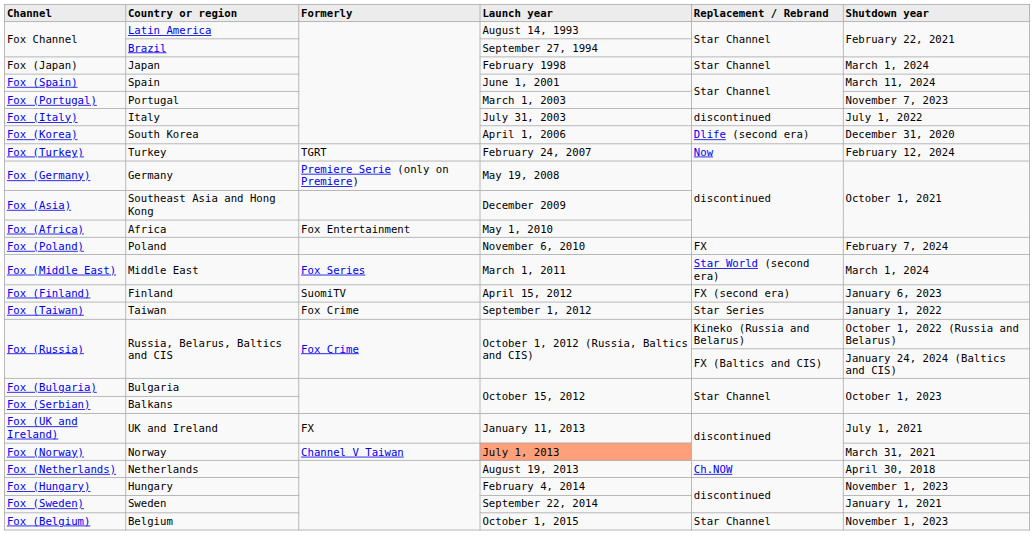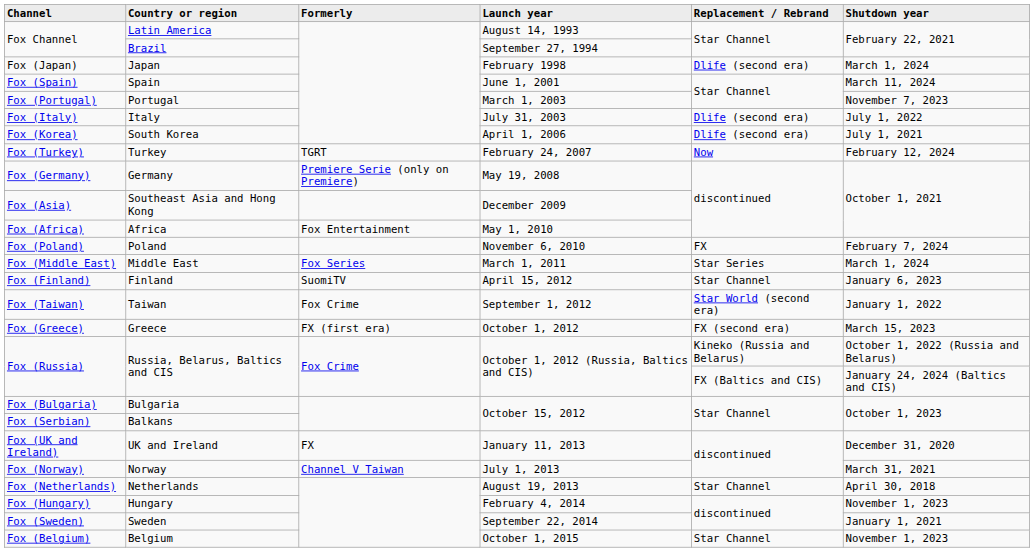 <table class="sortable wikitable">
 <tr bgcolor="#ececec">
 <td><strong>Channel</strong></td>
 <td><strong>Country or region</strong></td>
 <td><strong>Formerly</strong></td>
 <td><strong>Launch year</strong></td>
 <td><strong>Replacement / Rebrand</strong></td>
 <td><strong>Shutdown year</strong></td>
 </tr>
 <tr>
 <td rowspan="2">Fox Channel</td>
 <td><a href='#'>Latin America</a></td>
 <td rowspan="7"></td>
 <td>August 14, 1993</td>
 <td rowspan="2">Star Channel</td>
 <td rowspan="2">February 22, 2021</td>
 </tr>
 <tr>
 <td><a href='#'>Brazil</a></td>
 <td>September 27, 1994</td>
 </tr>
 <tr>
 <td>Fox (Japan)</td>
 <td>Japan</td>
 <td>February 1998</td>
-<td>Star Channel</td>
+<td><a href='#'>Dlife</a> (second era)</td>
 <td>March 1, 2024</td>
 </tr>
 <tr>
 <td><a href='#'>Fox (Spain)</a></td>
 <td>Spain</td>
 <td>June 1, 2001</td>
 <td rowspan="2">Star Channel</td>
 <td>March 11, 2024</td>
 </tr>
 <tr>
 <td><a href='#'>Fox (Portugal)</a></td>
 <td>Portugal</td>
 <td>March 1, 2003</td>
 <td>November 7, 2023</td>
 </tr>
 <tr>
 <td><a href='#'>Fox (Italy)</a></td>
 <td>Italy</td>
 <td>July 31, 2003</td>
-<td>discontinued</td>
+<td><a href='#'>Dlife</a> (second era)</td>
 <td>July 1, 2022</td>
 </tr>
 <tr>
 <td><a href='#'>Fox (Korea)</a></td>
 <td>South Korea</td>
 <td>April 1, 2006</td>
 <td><a href='#'>Dlife</a> (second era)</td>
-<td>December 31, 2020</td>
+<td>July 1, 2021</td>
 </tr>
 <tr>
 <td><a href='#'>Fox (Turkey)</a></td>
 <td>Turkey</td>
 <td>TGRT</td>
 <td>February 24, 2007</td>
 <td><a href='#'>Now</a></td>
 <td>February 12, 2024</td>
 </tr>
 <tr>
 <td><a href='#'>Fox (Germany)</a></td>
 <td>Germany</td>
 <td><a href='#'>Premiere Serie</a> (only on <a href='#'>Premiere</a>)</td>
 <td>May 19, 2008</td>
 <td rowspan="3">discontinued</td>
 <td rowspan="3">October 1, 2021</td>
 </tr>
 <tr>
 <td><a href='#'>Fox (Asia)</a></td>
 <td>Southeast Asia and Hong Kong</td>
 <td></td>
 <td>December 2009</td>
 </tr>
 <tr>
 <td><a href='#'>Fox (Africa)</a></td>
 <td>Africa</td>
 <td>Fox Entertainment</td>
 <td>May 1, 2010</td>
 </tr>
 <tr>
 <td><a href='#'>Fox (Poland)</a></td>
 <td>Poland</td>
 <td></td>
 <td>November 6, 2010</td>
 <td>FX</td>
 <td>February 7, 2024</td>
 </tr>
 <tr>
 <td><a href='#'>Fox (Middle East)</a></td>
 <td>Middle East</td>
 <td><a href='#'>Fox Series</a></td>
 <td>March 1, 2011</td>
-<td><a href='#'>Star World</a> (second era)</td>
+<td>Star Series</td>
 <td>March 1, 2024</td>
 </tr>
 <tr>
 <td><a href='#'>Fox (Finland)</a></td>
 <td>Finland</td>
 <td>SuomiTV</td>
 <td>April 15, 2012</td>
-<td>FX (second era)</td>
+<td>Star Channel</td>
 <td>January 6, 2023</td>
 </tr>
 <tr>
 <td><a href='#'>Fox (Taiwan)</a></td>
 <td>Taiwan</td>
 <td>Fox Crime</td>
 <td>September 1, 2012</td>
-<td>Star Series</td>
+<td><a href='#'>Star World</a> (second era)</td>
 <td>January 1, 2022</td>
+</tr>
+<tr>
+<td><a href='#'>Fox (Greece)</a></td>
+<td>Greece</td>
+<td>FX (first era)</td>
+<td>October 1, 2012</td>
+<td>FX (second era)</td>
+<td>March 15, 2023</td>
 </tr>
 <tr>
 <td rowspan="2"><a href='#'>Fox (Russia)</a></td>
 <td rowspan="2">Russia, Belarus, Baltics and CIS</td>
 <td rowspan="2"><a href='#'>Fox Crime</a></td>
 <td rowspan="2">October 1, 2012 (Russia, Baltics and CIS)</td>
 <td>Kineko (Russia and Belarus)</td>
 <td>October 1, 2022 (Russia and Belarus)</td>
 </tr>
 <tr>
 <td>FX (Baltics and CIS)</td>
 <td>January 24, 2024 (Baltics and CIS)</td>
 </tr>
 <tr>
 <td><a href='#'>Fox (Bulgaria)</a></td>
 <td>Bulgaria</td>
 <td rowspan="2"></td>
 <td rowspan="2">October 15, 2012</td>
 <td rowspan="2">Star Channel</td>
 <td rowspan="2">October 1, 2023</td>
 </tr>
 <tr>
 <td><a href='#'>Fox (Serbian)</a></td>
 <td>Balkans</td>
 </tr>
 <tr>
 <td><a href='#'>Fox (UK and Ireland)</a></td>
 <td>UK and Ireland</td>
 <td>FX</td>
 <td>January 11, 2013</td>
 <td rowspan="2">discontinued</td>
-<td>July 1, 2021</td>
+<td>December 31, 2020</td>
 </tr>
 <tr>
 <td><a href='#'>Fox (Norway)</a></td>
 <td>Norway</td>
 <td><a href='#'> Channel V Taiwan</a></td>
-<td style="background: lightsalmon;">July 1, 2013</td>
+<td>July 1, 2013</td>
 <td>March 31, 2021</td>
 </tr>
 <tr>
 <td><a href='#'>Fox (Netherlands)</a></td>
 <td>Netherlands</td>
 <td rowspan="4"></td>
 <td>August 19, 2013</td>
-<td><a href='#'>Ch.NOW</a></td>
+<td>Star Channel</td>
 <td>April 30, 2018</td>
 </tr>
 <tr>
 <td><a href='#'>Fox (Hungary)</a></td>
 <td>Hungary</td>
 <td>February 4, 2014</td>
 <td rowspan="2">discontinued</td>
 <td>November 1, 2023</td>
 </tr>
 <tr>
 <td><a href='#'>Fox (Sweden)</a></td>
 <td>Sweden</td>
 <td>September 22, 2014</td>
 <td>January 1, 2021</td>
 </tr>
 <tr>
 <td><a href='#'>Fox (Belgium)</a></td>
 <td>Belgium</td>
 <td>October 1, 2015</td>
 <td>Star Channel</td>
 <td>November 1, 2023</td>
 </tr>
 </table>
